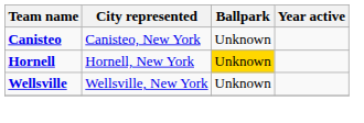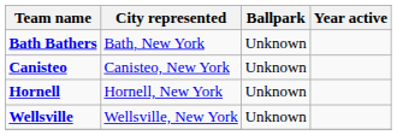 <table class="wikitable">
 <tr>
 <th>Team name</th>
 <th>City represented</th>
 <th>Ballpark</th>
 <th>Year active</th>
+</tr>
+<tr>
+<td><strong><a href='#'>Bath Bathers</a></strong></td>
+<td><a href='#'>Bath, New York</a></td>
+<td>Unknown</td>
+<td></td>
 </tr>
 <tr>
 <td><strong><a href='#'>Canisteo</a></strong></td>
 <td><a href='#'>Canisteo, New York</a></td>
 <td>Unknown</td>
 <td></td>
 </tr>
 <tr>
 <td><strong><a href='#'>Hornell</a></strong></td>
 <td><a href='#'>Hornell, New York</a></td>
-<td style="background: gold;">Unknown</td>
+<td>Unknown</td>
 <td></td>
 </tr>
 <tr>
 <td><strong><a href='#'>Wellsville</a></strong></td>
 <td><a href='#'>Wellsville, New York</a></td>
 <td>Unknown</td>
 <td></td>
 </tr>
 <tr>
 </tr>
 </table>
